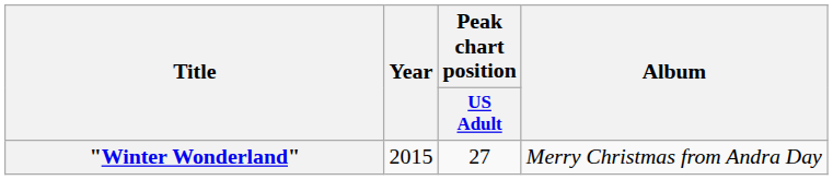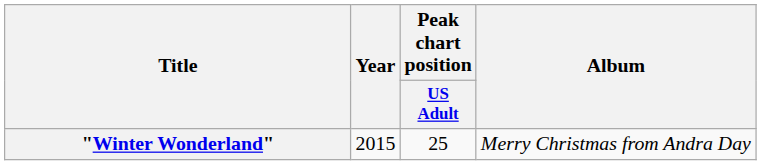 <table class="wikitable plainrowheaders" style="text-align:center;">
 <tr>
 <th scope="col" rowspan="2" style="width:17em;">Title</th>
 <th scope="col" rowspan="2" style="width:1em;">Year</th>
 <th scope="col" colspan="1">Peak chart position</th>
 <th scope="col" rowspan="2">Album</th>
 </tr>
 <tr>
 <th scope="col" style="width:3em;font-size:85%;"><a href='#'>US<br>Adult</a><br></th>
 </tr>
 <tr>
 <th scope="row">"<a href='#'>Winter Wonderland</a>"</th>
 <td>2015</td>
-<td>27</td>
+<td>25</td>
 <td><em>Merry Christmas from Andra Day</em></td>
 </tr>
 </table>
